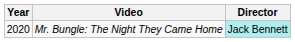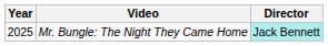 <table class="wikitable">
 <tr>
 <th>Year</th>
 <th>Video</th>
 <th>Director</th>
 </tr>
 <tr>
-<td>2020</td>
+<td>2025</td>
 <td><em>Mr. Bungle: The Night They Came Home</em></td>
 <td style="background: paleturquoise;">Jack Bennett</td>
 </tr>
 </table>
